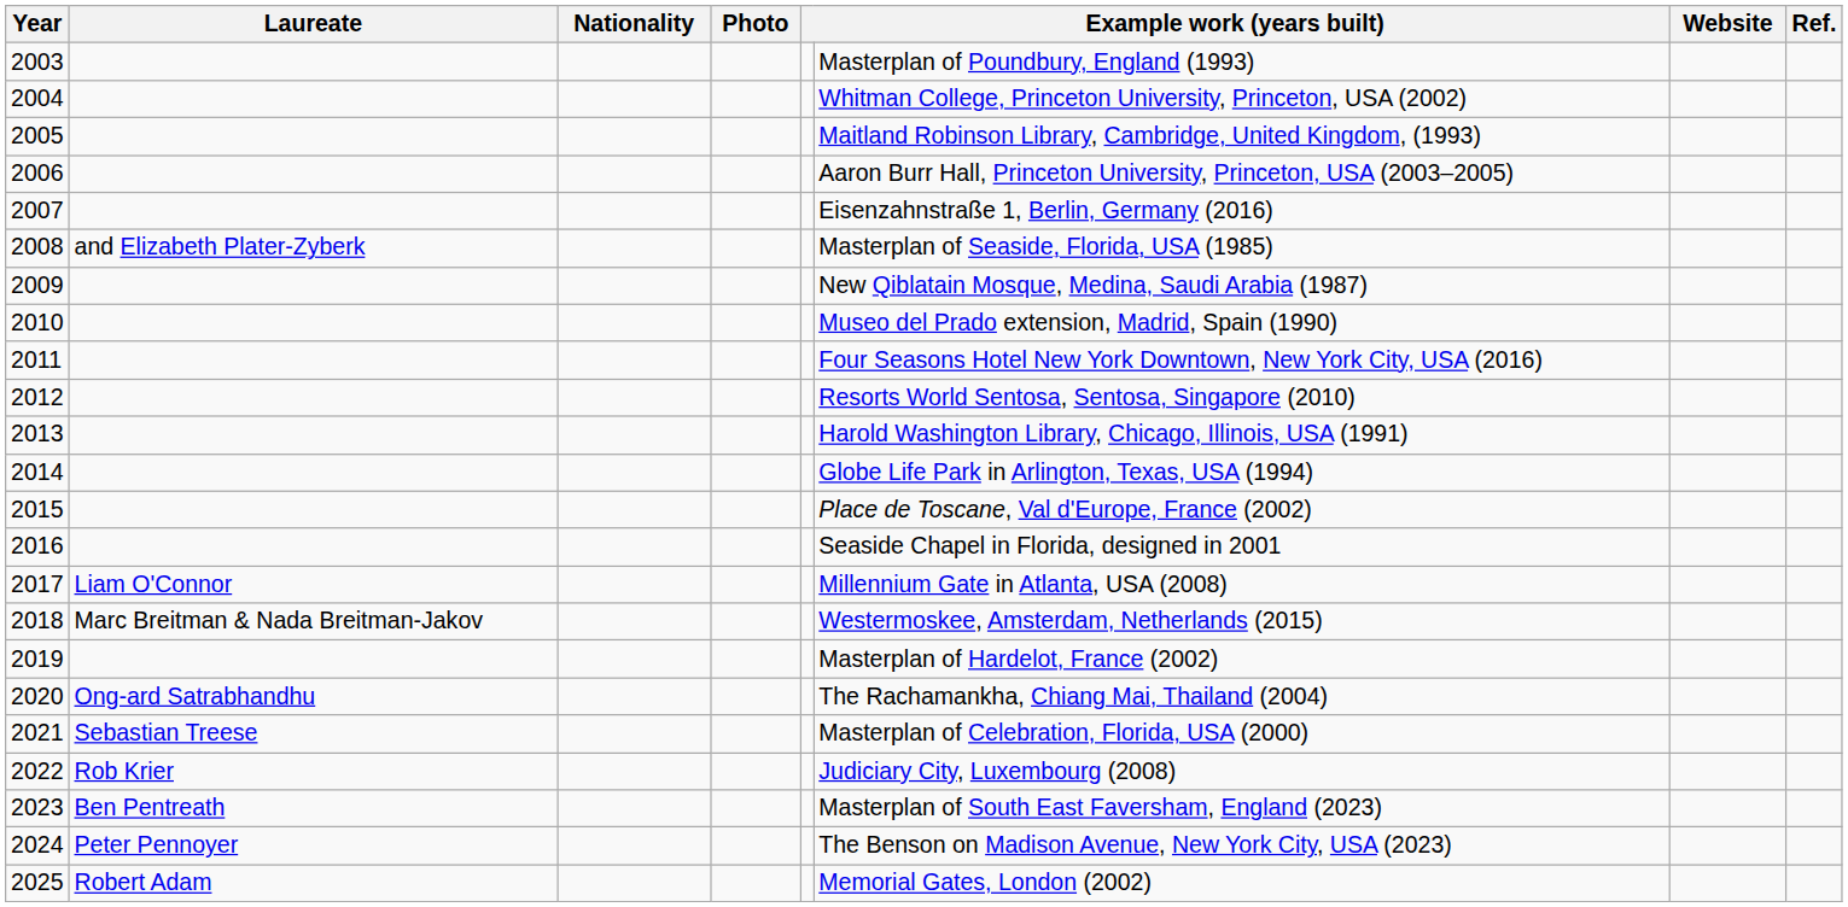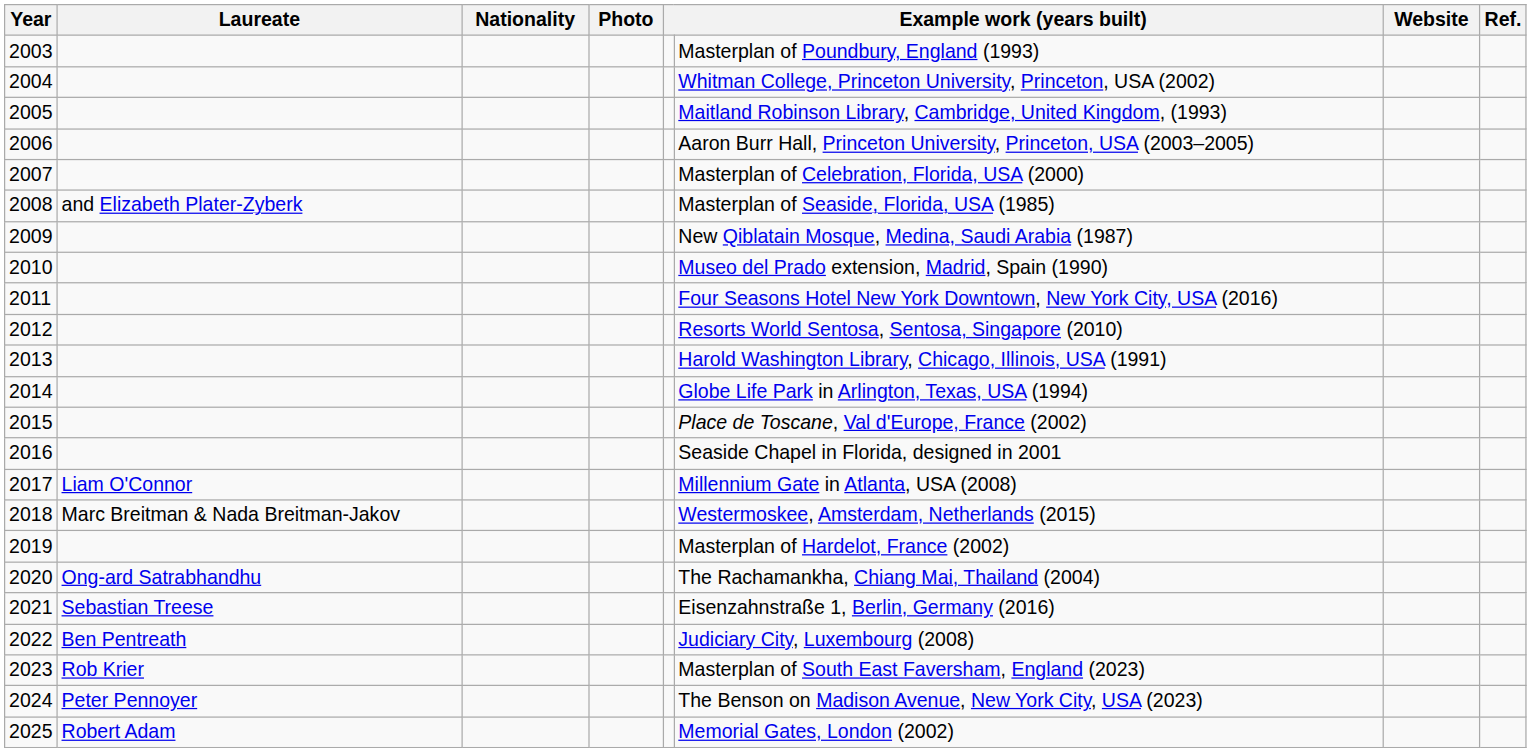 <table align="center" class="wikitable sortable">
 <tr>
 <th width=1%>Year</th>
 <th>Laureate</th>
 <th>Nationality</th>
 <th class="unsortable" style:text-align=center>Photo</th>
 <th class="unsortable" colspan=2>Example work (years built)</th>
 <th>Website</th>
 <th class="unsortable" style:text-align=center width=1%>Ref.</th>
 </tr>
 <tr>
 <td>2003</td>
 <td></td>
 <td></td>
 <td></td>
 <td></td>
 <td>Masterplan of <a href='#'>Poundbury, England</a> (1993)</td>
 <td></td>
 <td></td>
 </tr>
 <tr>
 <td>2004</td>
 <td></td>
 <td></td>
 <td></td>
 <td></td>
 <td><a href='#'>Whitman College, Princeton University</a>, <a href='#'>Princeton</a>, USA (2002)</td>
 <td></td>
 <td></td>
 </tr>
 <tr>
 <td>2005</td>
 <td></td>
 <td></td>
 <td></td>
 <td></td>
 <td><a href='#'>Maitland Robinson Library</a>, <a href='#'>Cambridge, United Kingdom</a>, (1993)</td>
 <td></td>
 <td></td>
 </tr>
 <tr>
 <td>2006</td>
 <td></td>
 <td></td>
 <td></td>
 <td></td>
 <td>Aaron Burr Hall, <a href='#'>Princeton University</a>, <a href='#'>Princeton, USA</a> (2003–2005)</td>
 <td></td>
 <td></td>
 </tr>
 <tr>
 <td>2007</td>
 <td></td>
 <td></td>
 <td></td>
 <td></td>
-<td>Eisenzahnstraße 1, <a href='#'>Berlin, Germany</a> (2016)</td>
+<td>Masterplan of <a href='#'>Celebration, Florida, USA</a> (2000)</td>
 <td></td>
 <td></td>
 </tr>
 <tr>
 <td>2008</td>
 <td> and <a href='#'>Elizabeth Plater-Zyberk</a></td>
 <td></td>
 <td></td>
 <td></td>
 <td>Masterplan of <a href='#'>Seaside, Florida, USA</a> (1985)</td>
 <td></td>
 <td></td>
 </tr>
 <tr>
 <td>2009</td>
 <td></td>
 <td></td>
 <td></td>
 <td></td>
 <td>New <a href='#'>Qiblatain Mosque</a>, <a href='#'>Medina, Saudi Arabia</a> (1987)</td>
 <td></td>
 <td></td>
 </tr>
 <tr>
 <td>2010</td>
 <td></td>
 <td></td>
 <td></td>
 <td></td>
 <td><a href='#'>Museo del Prado</a> extension, <a href='#'>Madrid</a>, Spain (1990)</td>
 <td></td>
 <td></td>
 </tr>
 <tr>
 <td>2011</td>
 <td></td>
 <td></td>
 <td></td>
 <td></td>
 <td><a href='#'>Four Seasons Hotel New York Downtown</a>, <a href='#'>New York City, USA</a> (2016)</td>
 <td></td>
 <td></td>
 </tr>
 <tr>
 <td>2012</td>
 <td></td>
 <td></td>
 <td></td>
 <td></td>
 <td><a href='#'>Resorts World Sentosa</a>, <a href='#'>Sentosa, Singapore</a> (2010)</td>
 <td></td>
 <td></td>
 </tr>
 <tr>
 <td>2013</td>
 <td></td>
 <td></td>
 <td></td>
 <td></td>
 <td><a href='#'>Harold Washington Library</a>, <a href='#'>Chicago, Illinois, USA</a> (1991)</td>
 <td></td>
 <td></td>
 </tr>
 <tr>
 <td>2014</td>
 <td></td>
 <td></td>
 <td></td>
 <td></td>
 <td><a href='#'>Globe Life Park</a> in <a href='#'>Arlington, Texas, USA</a> (1994)</td>
 <td></td>
 <td></td>
 </tr>
 <tr>
 <td>2015</td>
 <td></td>
 <td></td>
 <td></td>
 <td></td>
 <td><em>Place de Toscane</em>, <a href='#'>Val d'Europe, France</a> (2002)</td>
 <td></td>
 <td></td>
 </tr>
 <tr>
 <td>2016</td>
 <td></td>
 <td></td>
 <td></td>
 <td></td>
 <td>Seaside Chapel in Florida, designed in 2001</td>
 <td></td>
 <td></td>
 </tr>
 <tr>
 <td>2017</td>
 <td><a href='#'>Liam O'Connor</a></td>
 <td></td>
 <td></td>
 <td></td>
 <td><a href='#'>Millennium Gate</a> in <a href='#'>Atlanta</a>, USA (2008)</td>
 <td></td>
 <td></td>
 </tr>
 <tr>
 <td>2018</td>
 <td>Marc Breitman & Nada Breitman-Jakov</td>
 <td></td>
 <td></td>
 <td></td>
 <td><a href='#'>Westermoskee</a>, <a href='#'>Amsterdam, Netherlands</a> (2015)</td>
 <td></td>
 <td></td>
 </tr>
 <tr>
 <td>2019</td>
 <td></td>
 <td></td>
 <td></td>
 <td></td>
 <td>Masterplan of <a href='#'>Hardelot, France</a> (2002)</td>
 <td></td>
 <td></td>
 </tr>
 <tr>
 <td>2020</td>
 <td><a href='#'>Ong-ard Satrabhandhu</a></td>
 <td></td>
 <td></td>
 <td></td>
 <td>The Rachamankha, <a href='#'>Chiang Mai, Thailand</a> (2004)</td>
 <td></td>
 <td></td>
 </tr>
 <tr>
 <td>2021</td>
 <td><a href='#'>Sebastian Treese</a></td>
 <td></td>
 <td></td>
 <td></td>
-<td>Masterplan of <a href='#'>Celebration, Florida, USA</a> (2000)</td>
+<td>Eisenzahnstraße 1, <a href='#'>Berlin, Germany</a> (2016)</td>
 <td></td>
 <td></td>
 </tr>
 <tr>
 <td>2022</td>
-<td><a href='#'>Rob Krier</a></td>
+<td><a href='#'>Ben Pentreath</a></td>
 <td></td>
 <td></td>
 <td></td>
 <td><a href='#'>Judiciary City</a>, <a href='#'>Luxembourg</a> (2008)</td>
 <td></td>
 <td></td>
 </tr>
 <tr>
 <td>2023</td>
-<td><a href='#'>Ben Pentreath</a></td>
+<td><a href='#'>Rob Krier</a></td>
 <td></td>
 <td></td>
 <td></td>
 <td>Masterplan of <a href='#'>South East Faversham</a>, <a href='#'>England</a> (2023)</td>
 <td></td>
 <td></td>
 </tr>
 <tr>
 <td>2024</td>
 <td><a href='#'>Peter Pennoyer</a></td>
 <td></td>
 <td></td>
 <td></td>
 <td>The Benson on <a href='#'>Madison Avenue</a>, <a href='#'>New York City</a>, <a href='#'>USA</a> (2023)</td>
 <td></td>
 <td></td>
 </tr>
 <tr>
 <td>2025</td>
 <td><a href='#'>Robert Adam</a></td>
 <td></td>
 <td></td>
 <td></td>
 <td><a href='#'>Memorial Gates, London</a> (2002)</td>
 <td></td>
 <td></td>
 </tr>
 </table>
